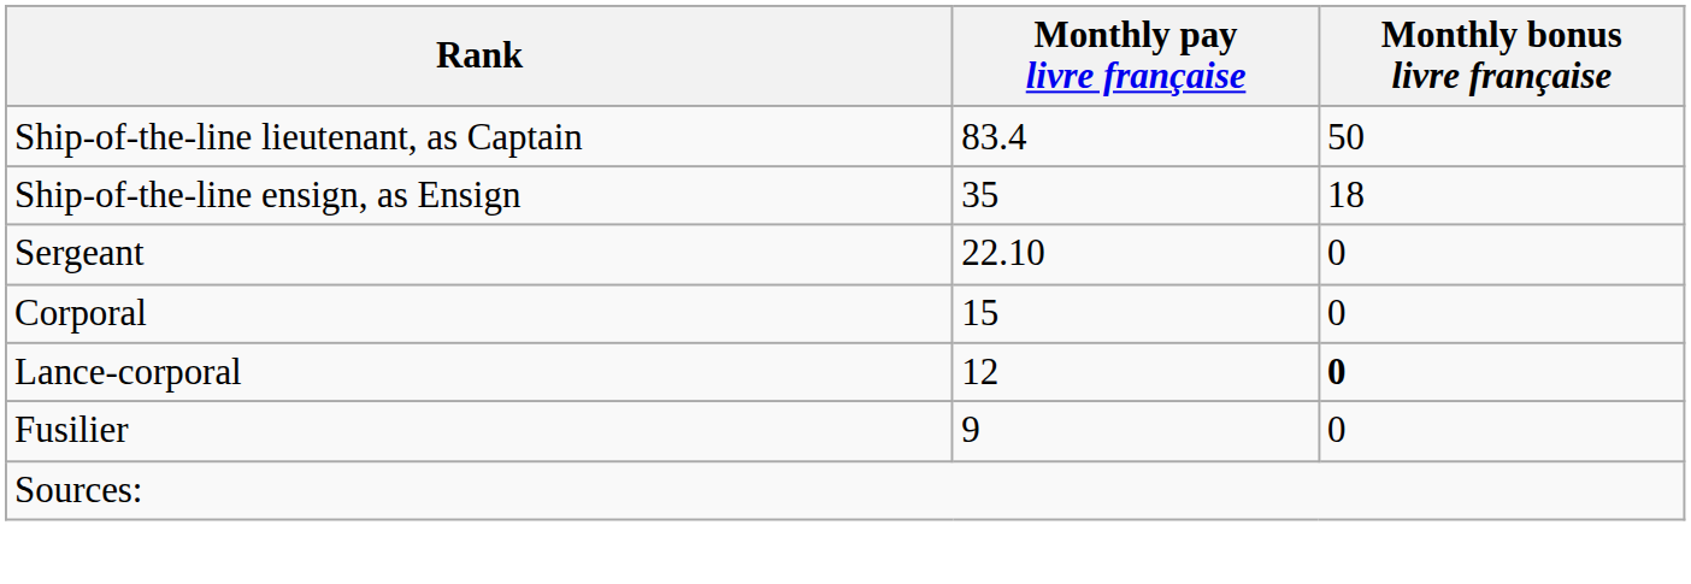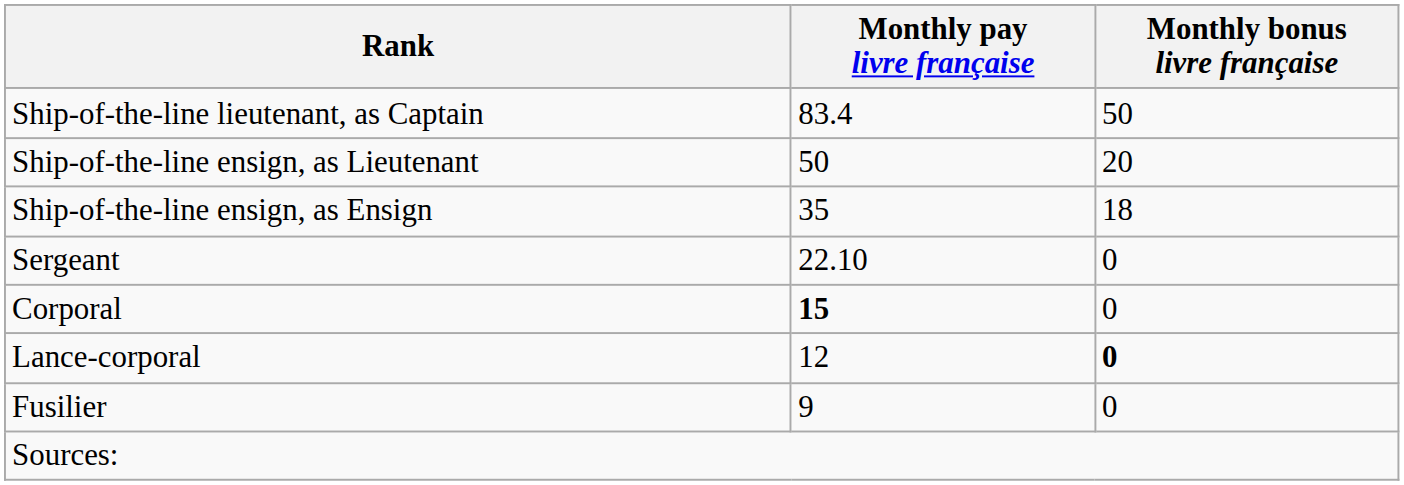 <table class="wikitable">
 <tr>
 <th align="left" width="400">Rank</th>
 <th align="left" width="150">Monthly pay<br><em><a href='#'>livre française</a></em></th>
 <th align="left" width="150">Monthly bonus<br><em>livre française</em></th>
 </tr>
 <tr>
 <td>Ship-of-the-line lieutenant, as Captain</td>
 <td>83.4</td>
 <td>50</td>
+</tr>
+<tr>
+<td>Ship-of-the-line ensign, as Lieutenant</td>
+<td>50</td>
+<td>20</td>
 </tr>
 <tr>
 <td>Ship-of-the-line ensign, as Ensign</td>
 <td>35</td>
 <td>18</td>
 </tr>
 <tr>
 <td>Sergeant</td>
 <td>22.10</td>
 <td>0</td>
 </tr>
 <tr>
 <td>Corporal</td>
-<td>15</td>
+<td><strong>15</strong></td>
 <td>0</td>
 </tr>
 <tr>
 <td>Lance-corporal</td>
 <td>12</td>
 <td><strong>0</strong></td>
 </tr>
 <tr>
 <td>Fusilier</td>
 <td>9</td>
 <td>0</td>
 </tr>
 <tr>
 <td colspan=3>Sources:</td>
 </tr>
 </table>
